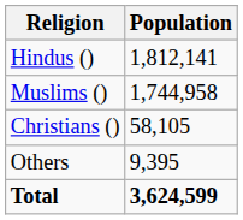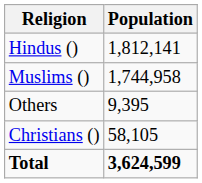 <table class="wikitable">
 <tr>
 <th>Religion</th>
 <th>Population</th>
 </tr>
 <tr>
 <td><a href='#'>Hindus</a> ()</td>
 <td>1,812,141</td>
 </tr>
 <tr>
 <td><a href='#'>Muslims</a> ()</td>
 <td>1,744,958</td>
 </tr>
 <tr>
+<td>Others</td>
+<td>9,395</td>
+</tr>
+<tr>
 <td><a href='#'>Christians</a> ()</td>
 <td>58,105</td>
-</tr>
-<tr>
-<td>Others</td>
-<td>9,395</td>
 </tr>
 <tr>
 <td><strong>Total</strong></td>
 <td><strong>3,624,599</strong></td>
 </tr>
 </table>
